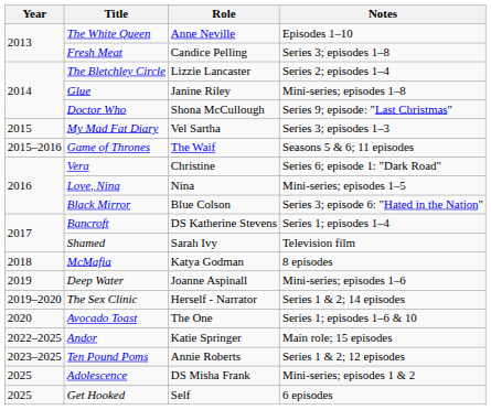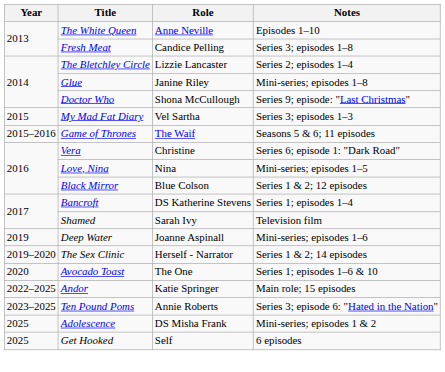 <table class="wikitable sortable">
 <tr>
 <th>Year</th>
 <th>Title</th>
 <th>Role</th>
 <th class="unsortable">Notes</th>
 </tr>
 <tr>
 <td rowspan=2>2013</td>
 <td><em><a href='#'>The White Queen</a></em></td>
 <td><a href='#'>Anne Neville</a></td>
 <td>Episodes 1–10</td>
 </tr>
 <tr>
 <td><em><a href='#'>Fresh Meat</a></em></td>
 <td>Candice Pelling</td>
 <td>Series 3; episodes 1–8</td>
 </tr>
 <tr>
 <td rowspan=3>2014</td>
 <td><em><a href='#'>The Bletchley Circle</a></em></td>
 <td>Lizzie Lancaster</td>
 <td>Series 2; episodes 1–4</td>
 </tr>
 <tr>
 <td><a href='#'><em>Glue</em></a></td>
 <td>Janine Riley</td>
 <td>Mini-series; episodes 1–8</td>
 </tr>
 <tr>
 <td><em><a href='#'>Doctor Who</a></em></td>
 <td>Shona McCullough</td>
 <td>Series 9; episode: "<a href='#'>Last Christmas</a>"</td>
 </tr>
 <tr>
 <td>2015</td>
 <td><em><a href='#'>My Mad Fat Diary</a></em></td>
 <td>Vel Sartha</td>
 <td>Series 3; episodes 1–3</td>
 </tr>
 <tr>
 <td>2015–2016</td>
 <td><em><a href='#'>Game of Thrones</a></em></td>
 <td><a href='#'>The Waif</a></td>
 <td>Seasons 5 & 6; 11 episodes</td>
 </tr>
 <tr>
 <td rowspan=3>2016</td>
 <td><em><a href='#'>Vera</a></em></td>
 <td>Christine</td>
 <td>Series 6; episode 1: "Dark Road"</td>
 </tr>
 <tr>
 <td><em><a href='#'>Love, Nina</a></em></td>
 <td>Nina</td>
 <td>Mini-series; episodes 1–5</td>
 </tr>
 <tr>
 <td><em><a href='#'>Black Mirror</a></em></td>
 <td>Blue Colson</td>
-<td>Series 3; episode 6: "<a href='#'>Hated in the Nation</a>"</td>
+<td>Series 1 & 2; 12 episodes</td>
 </tr>
 <tr>
 <td rowspan=2>2017</td>
 <td><em><a href='#'>Bancroft</a></em></td>
 <td>DS Katherine Stevens</td>
 <td>Series 1; episodes 1–4</td>
 </tr>
 <tr>
 <td><em>Shamed</em></td>
 <td>Sarah Ivy</td>
 <td>Television film</td>
-</tr>
-<tr>
-<td>2018</td>
-<td><em><a href='#'>McMafia</a></em></td>
-<td>Katya Godman</td>
-<td>8 episodes</td>
 </tr>
 <tr>
 <td>2019</td>
 <td><em>Deep Water</em></td>
 <td>Joanne Aspinall</td>
 <td>Mini-series; episodes 1–6</td>
 </tr>
 <tr>
 <td>2019–2020</td>
 <td><em>The Sex Clinic</em></td>
 <td>Herself - Narrator</td>
 <td>Series 1 & 2; 14 episodes</td>
 </tr>
 <tr>
 <td>2020</td>
 <td><em><a href='#'>Avocado Toast</a></em></td>
 <td>The One</td>
 <td>Series 1; episodes 1–6 & 10</td>
 </tr>
 <tr>
 <td>2022–2025</td>
 <td><em><a href='#'>Andor</a></em></td>
 <td>Katie Springer</td>
 <td>Main role; 15 episodes</td>
 </tr>
 <tr>
 <td>2023–2025</td>
 <td><em><a href='#'>Ten Pound Poms</a></em></td>
 <td>Annie Roberts</td>
-<td>Series 1 & 2; 12 episodes</td>
+<td>Series 3; episode 6: "<a href='#'>Hated in the Nation</a>"</td>
 </tr>
 <tr>
 <td>2025</td>
 <td><em><a href='#'>Adolescence</a></em></td>
 <td>DS Misha Frank</td>
 <td>Mini-series; episodes 1 & 2</td>
 </tr>
 <tr>
 <td>2025</td>
 <td><em>Get Hooked</em></td>
 <td>Self</td>
 <td>6 episodes</td>
 </tr>
 </table>
